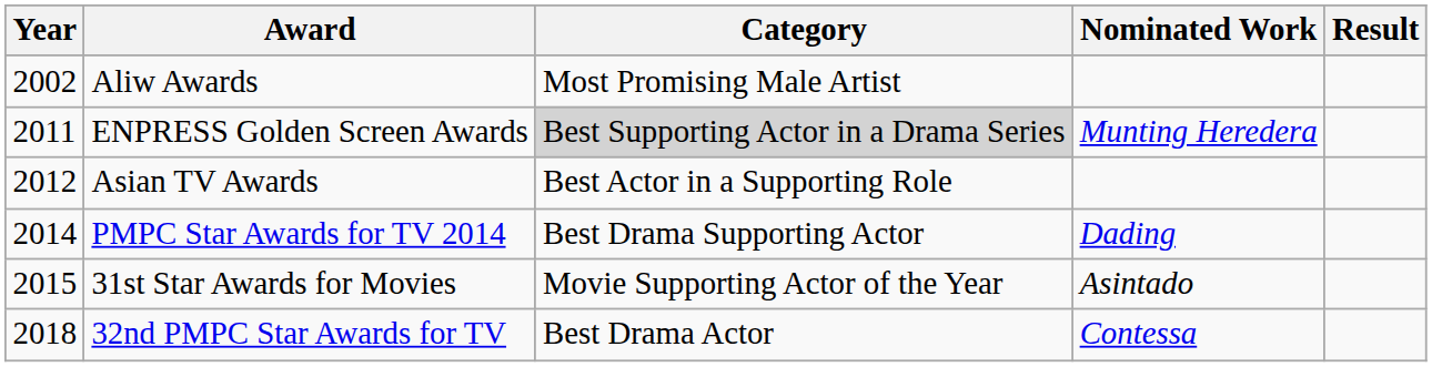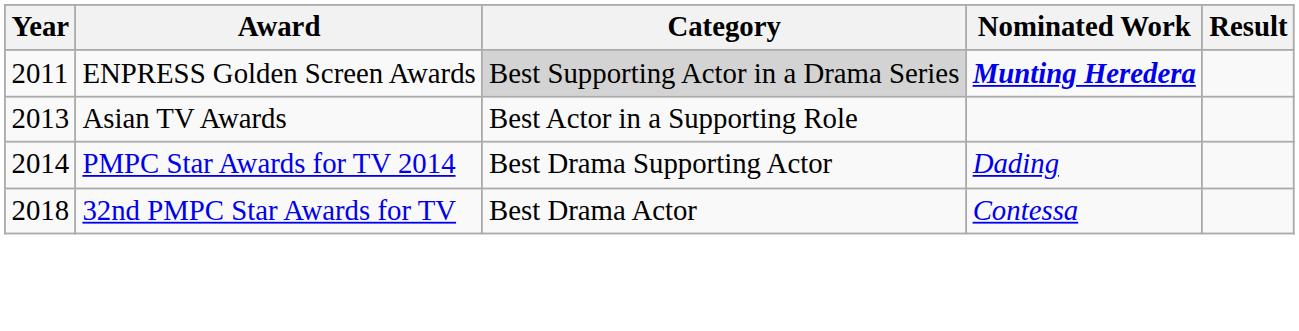 <table class="wikitable">
 <tr>
 <th>Year</th>
 <th>Award</th>
 <th>Category</th>
 <th>Nominated Work</th>
 <th>Result</th>
 </tr>
 <tr>
-<td>2002</td>
-<td>Aliw Awards</td>
-<td>Most Promising Male Artist</td>
-<td></td>
+<td>2011</td>
+<td>ENPRESS Golden Screen Awards</td>
+<td style="background: lightgrey;">Best Supporting Actor in a Drama Series</td>
+<td><strong><em><a href='#'>Munting Heredera</a></em></strong></td>
 <td></td>
 </tr>
 <tr>
-<td>2011</td>
-<td>ENPRESS Golden Screen Awards</td>
-<td style="background: lightgrey;">Best Supporting Actor in a Drama Series</td>
-<td><em><a href='#'>Munting Heredera</a></em></td>
-<td></td>
-</tr>
-<tr>
-<td>2012</td>
+<td>2013</td>
 <td>Asian TV Awards</td>
 <td>Best Actor in a Supporting Role</td>
 <td></td>
 <td></td>
 </tr>
 <tr>
 <td>2014</td>
 <td><a href='#'>PMPC Star Awards for TV 2014</a></td>
 <td>Best Drama Supporting Actor</td>
 <td><em><a href='#'>Dading</a></em></td>
 <td></td>
 </tr>
 <tr>
-<td>2015</td>
-<td>31st Star Awards for Movies</td>
-<td>Movie Supporting Actor of the Year</td>
-<td><em>Asintado</em></td>
-<td></td>
-</tr>
-<tr>
 <td>2018</td>
 <td><a href='#'>32nd PMPC Star Awards for TV</a></td>
 <td>Best Drama Actor</td>
 <td><em><a href='#'>Contessa</a></em></td>
 <td></td>
 </tr>
 </table>
